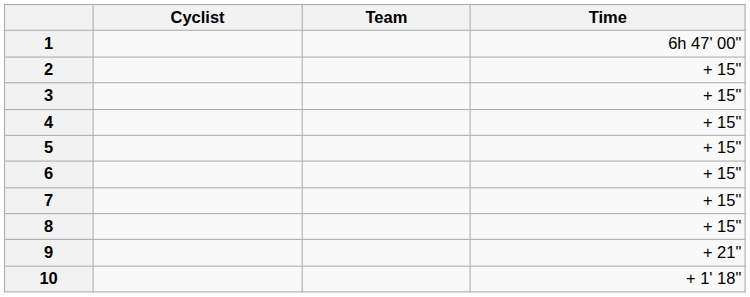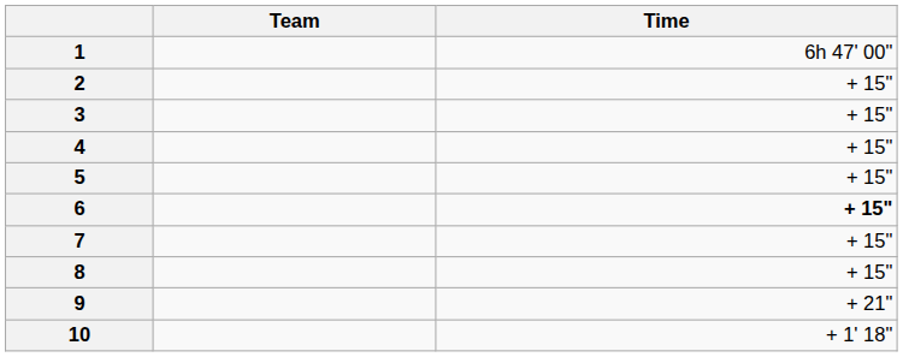 <table class="wikitable" style="width:45em;margin-bottom:0;">
 <tr>
 <th></th>
-<th>Cyclist</th>
 <th>Team</th>
 <th>Time</th>
 </tr>
 <tr>
 <th style="text-align:center">1</th>
 <td></td>
-<td></td>
 <td align=right>6h 47' 00"</td>
 </tr>
 <tr>
 <th style="text-align:center">2</th>
-<td></td>
 <td></td>
 <td align=right>+ 15"</td>
 </tr>
 <tr>
 <th style="text-align:center">3</th>
 <td></td>
-<td></td>
 <td align=right>+ 15"</td>
 </tr>
 <tr>
 <th style="text-align:center">4</th>
-<td></td>
 <td></td>
 <td align=right>+ 15"</td>
 </tr>
 <tr>
 <th style="text-align:center">5</th>
 <td></td>
-<td></td>
 <td align=right>+ 15"</td>
 </tr>
 <tr>
 <th style="text-align:center">6</th>
 <td></td>
-<td></td>
-<td align=right>+ 15"</td>
+<td align=right><strong>+ 15"</strong></td>
 </tr>
 <tr>
 <th style="text-align:center">7</th>
-<td></td>
 <td></td>
 <td align=right>+ 15"</td>
 </tr>
 <tr>
 <th style="text-align:center">8</th>
 <td></td>
-<td></td>
 <td align=right>+ 15"</td>
 </tr>
 <tr>
 <th style="text-align:center">9</th>
-<td></td>
 <td></td>
 <td align=right>+ 21"</td>
 </tr>
 <tr>
 <th style="text-align:center">10</th>
 <td></td>
-<td></td>
 <td align=right>+ 1' 18"</td>
 </tr>
 </table>
